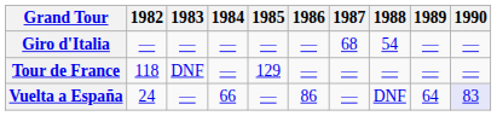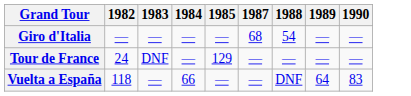 <table class="wikitable plainrowheaders">
 <tr>
 <th scope="col"><a href='#'>Grand Tour</a></th>
 <th scope="col">1982</th>
 <th scope="col">1983</th>
 <th scope="col">1984</th>
 <th scope="col">1985</th>
-<th scope="col">1986</th>
 <th scope="col">1987</th>
 <th scope="col">1988</th>
 <th scope="col">1989</th>
 <th scope="col">1990</th>
 </tr>
 <tr style="text-align:center;">
 <th scope="row"> <a href='#'>Giro d'Italia</a></th>
 <td><a href='#'>—</a></td>
 <td><a href='#'>—</a></td>
 <td><a href='#'>—</a></td>
 <td><a href='#'>—</a></td>
-<td><a href='#'>—</a></td>
 <td><a href='#'>68</a></td>
 <td><a href='#'>54</a></td>
 <td><a href='#'>—</a></td>
 <td><a href='#'>—</a></td>
 </tr>
 <tr style="text-align:center;">
 <th scope="row"> <a href='#'>Tour de France</a></th>
-<td><a href='#'>118</a></td>
+<td><a href='#'>24</a></td>
 <td><a href='#'>DNF</a></td>
 <td><a href='#'>—</a></td>
 <td><a href='#'>129</a></td>
 <td><a href='#'>—</a></td>
 <td><a href='#'>—</a></td>
 <td><a href='#'>—</a></td>
 <td><a href='#'>—</a></td>
-<td><a href='#'>—</a></td>
 </tr>
 <tr style="text-align:center;">
 <th scope="row"> <a href='#'>Vuelta a España</a></th>
-<td><a href='#'>24</a></td>
+<td><a href='#'>118</a></td>
 <td><a href='#'>—</a></td>
 <td><a href='#'>66</a></td>
 <td><a href='#'>—</a></td>
-<td><a href='#'>86</a></td>
 <td><a href='#'>—</a></td>
 <td><a href='#'>DNF</a></td>
 <td><a href='#'>64</a></td>
-<td style="background: lavender;"><a href='#'>83</a></td>
+<td><a href='#'>83</a></td>
 </tr>
 </table>
